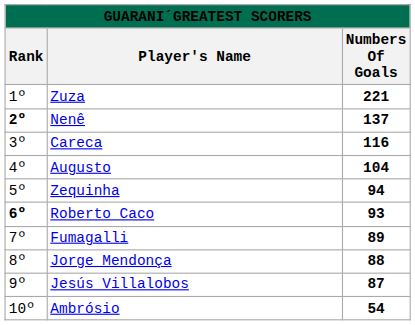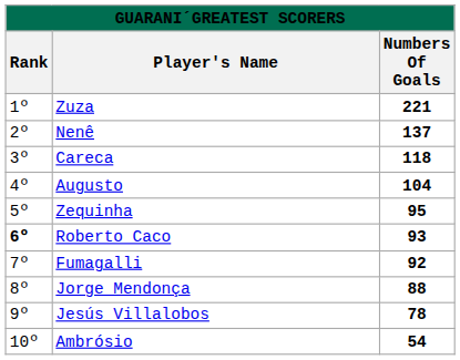 <table class="wikitable sortable" border="2" cellpadding="3" cellspacing="0" style="margin: 1em auto 1em auto; background: #FFFFFF; border: 1px #aaa solid; border-collapse: collapse; font-size: 100%;">
 <tr style="margin: 1em 1em 1em 0; background: #FFFFFF; border: 1px #aaa solid; border-collapse: collapse; font-size: 100%;" border="2" cellpadding="3" cellspacing="0">
 <th colspan="3" style="background: #006E51;"><span> <strong>GUARANI´GREATEST SCORERS</strong></span></th>
 </tr>
 <tr bgcolor="whitesmoke" align="center">
 <th>Rank</th>
 <th width="260">Player's Name</th>
 <th width="50">Numbers Of Goals</th>
 </tr>
 <tr style="vertical-align: top;">
 <td>1º</td>
 <td bgcolor="#ffffff"> <a href='#'>Zuza</a></td>
 <td align="center" bgcolor="#ffffff"><strong>221</strong></td>
 </tr>
 <tr style="vertical-align: top;">
-<td><strong>2º</strong></td>
+<td>2º</td>
 <td bgcolor="#ffffff"> <a href='#'>Nenê</a></td>
 <td align="center" bgcolor="#ffffff"><strong>137</strong></td>
 </tr>
 <tr style="vertical-align: top;">
 <td>3º</td>
 <td bgcolor="#ffffff"> <a href='#'>Careca</a></td>
-<td align="center" bgcolor="#ffffff"><strong>116</strong></td>
+<td align="center" bgcolor="#ffffff"><strong>118</strong></td>
 </tr>
 <tr style="vertical-align: top;">
 <td>4º</td>
 <td bgcolor="#ffffff"> <a href='#'>Augusto</a></td>
 <td align="center" bgcolor="#ffffff"><strong>104</strong></td>
 </tr>
 <tr style="vertical-align: top;">
 <td>5º</td>
 <td bgcolor="#ffffff"> <a href='#'>Zequinha</a></td>
-<td align="center" bgcolor="#ffffff"><strong>94</strong></td>
+<td align="center" bgcolor="#ffffff"><strong>95</strong></td>
 </tr>
 <tr style="vertical-align: top;">
 <td><strong>6º</strong></td>
 <td bgcolor="#ffffff"> <a href='#'>Roberto Caco</a></td>
 <td align="center" bgcolor="#ffffff"><strong>93</strong></td>
 </tr>
 <tr style="vertical-align: top;">
 <td>7º</td>
 <td bgcolor="#ffffff"> <a href='#'>Fumagalli</a></td>
-<td align="center" bgcolor="#ffffff"><strong>89</strong></td>
+<td align="center" bgcolor="#ffffff"><strong>92</strong></td>
 </tr>
 <tr style="vertical-align: top;">
 <td>8º</td>
 <td bgcolor="#ffffff"> <a href='#'>Jorge Mendonça</a></td>
 <td align="center" bgcolor="#ffffff"><strong>88</strong></td>
 </tr>
 <tr style="vertical-align: top;">
 <td>9º</td>
 <td bgcolor="#ffffff"> <a href='#'>Jesús Villalobos</a></td>
-<td align="center" bgcolor="#ffffff"><strong>87</strong></td>
+<td align="center" bgcolor="#ffffff"><strong>78</strong></td>
 </tr>
 <tr style="vertical-align: top;">
 <td>10º</td>
 <td bgcolor="#ffffff"> <a href='#'>Ambrósio</a></td>
 <td align="center" bgcolor="#ffffff"><strong>54</strong></td>
 </tr>
 </table>
